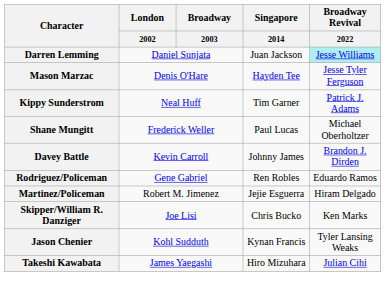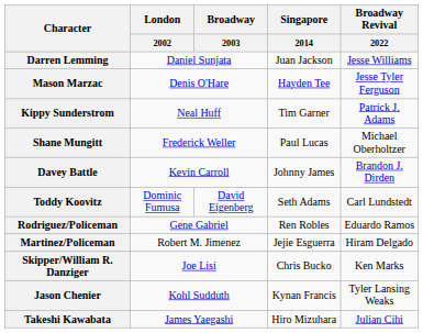 <table class="wikitable" style="width:11; text-align:center;">
 <tr>
 <th rowspan="2" style="width:9%;">Character</th>
 <th style="width:9%;">London</th>
 <th style="width:9%;">Broadway</th>
 <th style="width:9%;">Singapore</th>
 <th style="width:9%;">Broadway Revival</th>
 </tr>
 <tr>
 <th><small>2002</small></th>
 <th><small>2003</small></th>
 <th><small>2014</small></th>
 <th><small>2022</small></th>
 </tr>
 <tr>
 <th>Darren Lemming</th>
 <td colspan="2"><a href='#'>Daniel Sunjata</a></td>
 <td>Juan Jackson</td>
-<td style="background: paleturquoise;"><a href='#'>Jesse Williams</a></td>
+<td><a href='#'>Jesse Williams</a></td>
 </tr>
 <tr>
 <th>Mason Marzac</th>
 <td colspan="2"><a href='#'>Denis O'Hare</a></td>
 <td><a href='#'>Hayden Tee</a></td>
 <td><a href='#'>Jesse Tyler Ferguson</a></td>
 </tr>
 <tr>
 <th>Kippy Sunderstrom</th>
 <td colspan="2"><a href='#'>Neal Huff</a></td>
 <td>Tim Garner</td>
 <td><a href='#'>Patrick J. Adams</a></td>
 </tr>
 <tr>
 <th>Shane Mungitt</th>
 <td colspan="2"><a href='#'>Frederick Weller</a></td>
 <td>Paul Lucas</td>
 <td>Michael Oberholtzer</td>
 </tr>
 <tr>
 <th>Davey Battle</th>
 <td colspan="2"><a href='#'>Kevin Carroll</a></td>
 <td>Johnny James</td>
 <td><a href='#'>Brandon J. Dirden</a></td>
+</tr>
+<tr>
+<th>Toddy Koovitz</th>
+<td><a href='#'>Dominic Fumusa</a></td>
+<td><a href='#'>David Eigenberg</a></td>
+<td>Seth Adams</td>
+<td>Carl Lundstedt</td>
 </tr>
 <tr>
 <th>Rodriguez/Policeman</th>
 <td colspan="2"><a href='#'>Gene Gabriel</a></td>
 <td>Ren Robles</td>
 <td>Eduardo Ramos</td>
 </tr>
 <tr>
 <th>Martinez/Policeman</th>
 <td colspan="2">Robert M. Jimenez</td>
 <td>Jejie Esguerra</td>
 <td>Hiram Delgado</td>
 </tr>
 <tr>
 <th>Skipper/William R. Danziger</th>
 <td colspan="2"><a href='#'>Joe Lisi</a></td>
 <td>Chris Bucko</td>
 <td>Ken Marks</td>
 </tr>
 <tr>
 <th>Jason Chenier</th>
 <td colspan="2"><a href='#'>Kohl Sudduth</a></td>
 <td>Kynan Francis</td>
 <td>Tyler Lansing Weaks</td>
 </tr>
 <tr>
 <th>Takeshi Kawabata</th>
 <td colspan="2"><a href='#'>James Yaegashi</a></td>
 <td>Hiro Mizuhara</td>
 <td><a href='#'>Julian Cihi</a></td>
 </tr>
 </table>
